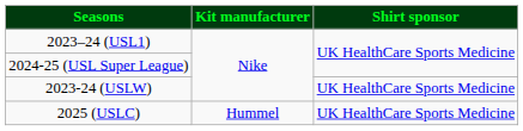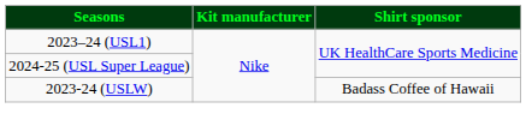 <table class="wikitable" style="text-align: center">
 <tr>
 <th style="background:#003a0e; color:#00FE1E;" scope="col" !scope=col>Seasons</th>
 <th style="background:#003a0e; color:#00FE1E;" scope="col" !scope=col>Kit manufacturer</th>
 <th style="background:#003a0e; color:#00FE1E;" scope="col" !scope=col>Shirt sponsor</th>
 </tr>
 <tr>
 <td>2023–24 (<a href='#'>USL1</a>)</td>
 <td rowspan="3"><a href='#'>Nike</a></td>
 <td rowspan="2"><a href='#'>UK HealthCare Sports Medicine</a></td>
 </tr>
 <tr>
 <td>2024-25 (<a href='#'>USL Super League</a>)</td>
 </tr>
 <tr>
 <td>2023-24 (<a href='#'>USLW</a>)</td>
-<td><a href='#'>UK HealthCare Sports Medicine</a></td>
-</tr>
-<tr>
-<td>2025 (<a href='#'>USLC</a>)</td>
-<td><a href='#'>Hummel</a></td>
-<td><a href='#'>UK HealthCare Sports Medicine</a></td>
+<td>Badass Coffee of Hawaii</td>
 </tr>
 </table>
